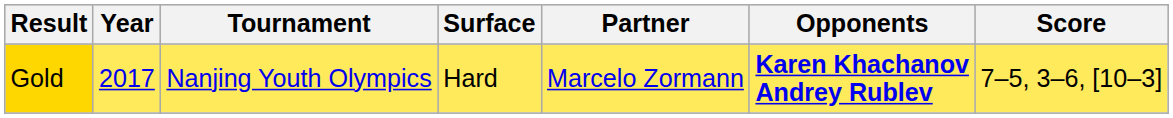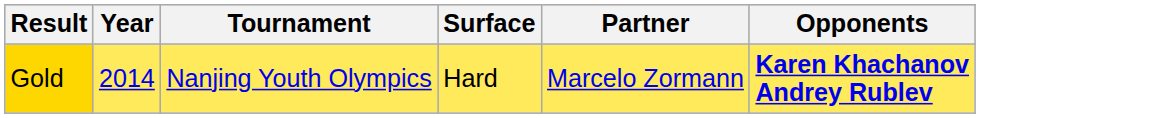 <table class="wikitable">
 <tr>
 <th>Result</th>
 <th>Year</th>
 <th>Tournament</th>
 <th>Surface</th>
 <th>Partner</th>
 <th>Opponents</th>
-<th>Score</th>
 </tr>
 <tr style="background:#ffea5c;">
 <td bgcolor=gold>Gold</td>
-<td><a href='#'>2017</a></td>
+<td><a href='#'>2014</a></td>
 <td><a href='#'>Nanjing Youth Olympics</a></td>
 <td>Hard</td>
 <td> <a href='#'>Marcelo Zormann</a></td>
 <td><strong> <a href='#'>Karen Khachanov</a><br> <a href='#'>Andrey Rublev</a></strong></td>
-<td>7–5, 3–6, [10–3]</td>
 </tr>
 </table>
